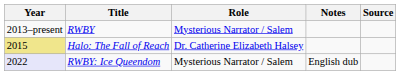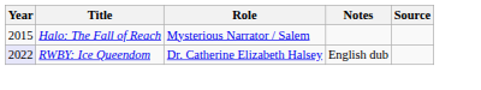 <table class="wikitable sortable plainrowheaders">
 <tr>
 <th>Year</th>
 <th>Title</th>
 <th>Role</th>
 <th class="unsortable">Notes</th>
 <th class="unsortable">Source</th>
 </tr>
 <tr>
-<td>2013–present</td>
-<td><em><a href='#'>RWBY</a></em></td>
+<td>2015</td>
+<td><em><a href='#'>Halo: The Fall of Reach</a></em></td>
 <td><a href='#'>Mysterious Narrator / Salem</a></td>
-<td></td>
-<td></td>
-</tr>
-<tr>
-<td style="background: khaki;">2015</td>
-<td><em><a href='#'>Halo: The Fall of Reach</a></em></td>
-<td><a href='#'>Dr. Catherine Elizabeth Halsey</a></td>
 <td></td>
 <td></td>
 </tr>
 <tr>
 <td style="background: lavender;">2022</td>
 <td><em><a href='#'>RWBY: Ice Queendom</a></em></td>
-<td>Mysterious Narrator / Salem</td>
+<td><a href='#'>Dr. Catherine Elizabeth Halsey</a></td>
 <td>English dub</td>
 <td></td>
 </tr>
 </table>
